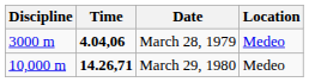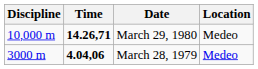 <table class='wikitable'>
 <tr>
 <th>Discipline</th>
 <th>Time</th>
 <th>Date</th>
 <th>Location</th>
 </tr>
 <tr>
+<td><a href='#'>10,000 m</a></td>
+<td><strong>14.26,71</strong></td>
+<td>March 29, 1980</td>
+<td align=left> Medeo</td>
+</tr>
+<tr>
 <td><a href='#'>3000 m</a></td>
 <td><strong>4.04,06</strong></td>
 <td>March 28, 1979</td>
 <td align=left> <a href='#'>Medeo</a></td>
 </tr>
-<tr>
-<td><a href='#'>10,000 m</a></td>
-<td><strong>14.26,71</strong></td>
-<td>March 29, 1980</td>
-<td align=left> Medeo</td>
-</tr>
 </table>
